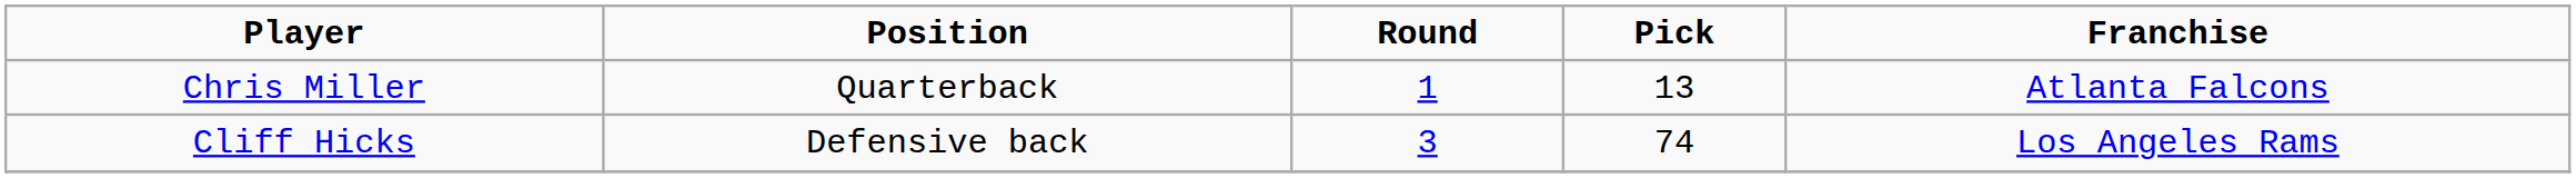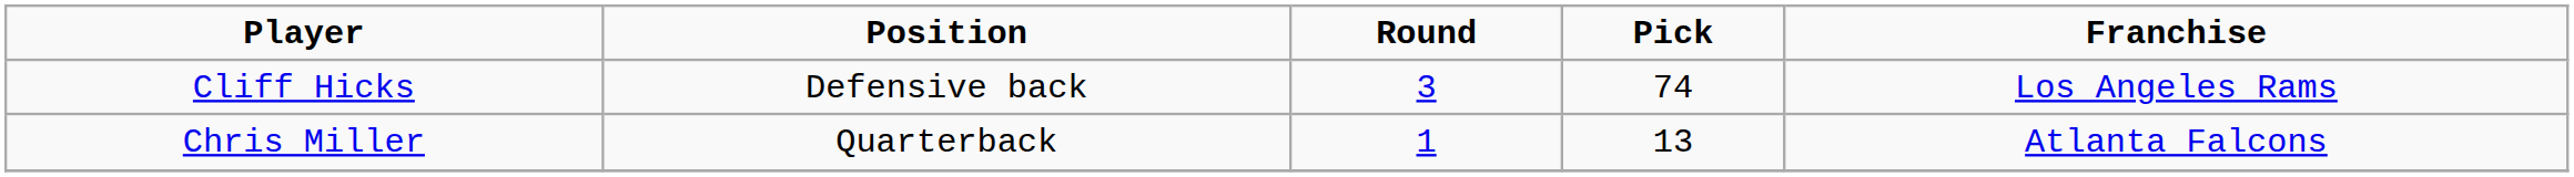 <table class="wikitable" width="50%">
 <tr align="center">
 <td><strong>Player</strong></td>
 <td><strong>Position</strong></td>
 <td><strong>Round</strong></td>
 <td><strong>Pick</strong></td>
 <td><strong>Franchise</strong></td>
 </tr>
 <tr align="center" bgcolor="">
+<td><a href='#'>Cliff Hicks</a></td>
+<td>Defensive back</td>
+<td><a href='#'>3</a></td>
+<td>74</td>
+<td><a href='#'>Los Angeles Rams</a></td>
+</tr>
+<tr align="center" bgcolor="">
 <td><a href='#'>Chris Miller</a></td>
 <td>Quarterback</td>
 <td><a href='#'>1</a></td>
 <td>13</td>
 <td><a href='#'>Atlanta Falcons</a></td>
 </tr>
 <tr align="center" bgcolor="">
-<td><a href='#'>Cliff Hicks</a></td>
-<td>Defensive back</td>
-<td><a href='#'>3</a></td>
-<td>74</td>
-<td><a href='#'>Los Angeles Rams</a></td>
-</tr>
-<tr align="center" bgcolor="">
 </tr>
 </table>
